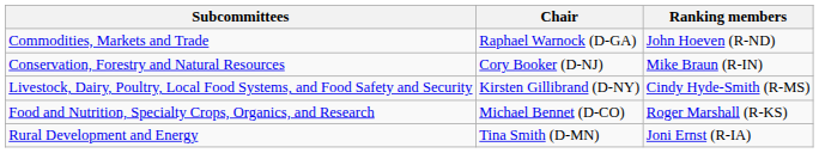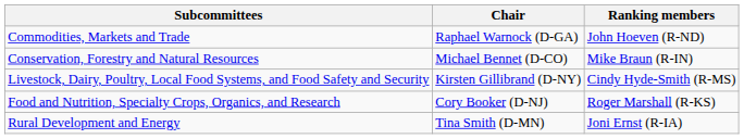 <table class="wikitable">
 <tr>
 <th>Subcommittees</th>
 <th>Chair</th>
 <th>Ranking members</th>
 </tr>
 <tr>
 <td><a href='#'>Commodities, Markets and Trade</a></td>
 <td><a href='#'>Raphael Warnock</a> (D-GA)</td>
 <td><a href='#'>John Hoeven</a> (R-ND)</td>
 </tr>
 <tr>
 <td><a href='#'>Conservation, Forestry and Natural Resources</a></td>
-<td><a href='#'>Cory Booker</a> (D-NJ)</td>
+<td><a href='#'>Michael Bennet</a> (D-CO)</td>
 <td><a href='#'>Mike Braun</a> (R-IN)</td>
 </tr>
 <tr>
 <td><a href='#'>Livestock, Dairy, Poultry, Local Food Systems, and Food Safety and Security</a></td>
 <td><a href='#'>Kirsten Gillibrand</a> (D-NY)</td>
 <td><a href='#'>Cindy Hyde-Smith</a> (R-MS)</td>
 </tr>
 <tr>
 <td><a href='#'>Food and Nutrition, Specialty Crops, Organics, and Research</a></td>
-<td><a href='#'>Michael Bennet</a> (D-CO)</td>
+<td><a href='#'>Cory Booker</a> (D-NJ)</td>
 <td><a href='#'>Roger Marshall</a> (R-KS)</td>
 </tr>
 <tr>
 <td><a href='#'>Rural Development and Energy</a></td>
 <td><a href='#'>Tina Smith</a> (D-MN)</td>
 <td><a href='#'>Joni Ernst</a> (R-IA)</td>
 </tr>
 </table>
